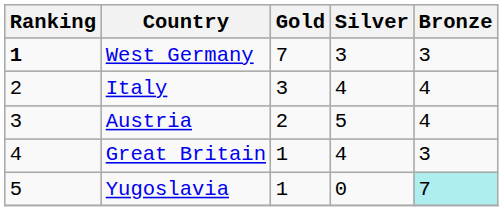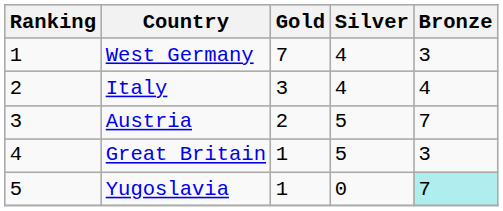 <table class="wikitable">
 <tr>
 <th>Ranking</th>
 <th>Country</th>
 <th>Gold </th>
 <th>Silver </th>
 <th>Bronze </th>
 </tr>
 <tr>
-<td><strong>1</strong></td>
+<td>1</td>
 <td> <a href='#'>West Germany</a></td>
 <td>7</td>
-<td>3</td>
+<td>4</td>
 <td>3</td>
 </tr>
 <tr>
 <td>2</td>
 <td> <a href='#'>Italy</a></td>
 <td>3</td>
 <td>4</td>
 <td>4</td>
 </tr>
 <tr>
 <td>3</td>
 <td> <a href='#'>Austria</a></td>
 <td>2</td>
 <td>5</td>
-<td>4</td>
+<td>7</td>
 </tr>
 <tr>
 <td>4</td>
 <td> <a href='#'>Great Britain</a></td>
 <td>1</td>
-<td>4</td>
+<td>5</td>
 <td>3</td>
 </tr>
 <tr>
 <td>5</td>
 <td> <a href='#'>Yugoslavia</a></td>
 <td>1</td>
 <td>0</td>
 <td style="background: paleturquoise;">7</td>
 </tr>
 <tr>
 </tr>
 </table>
